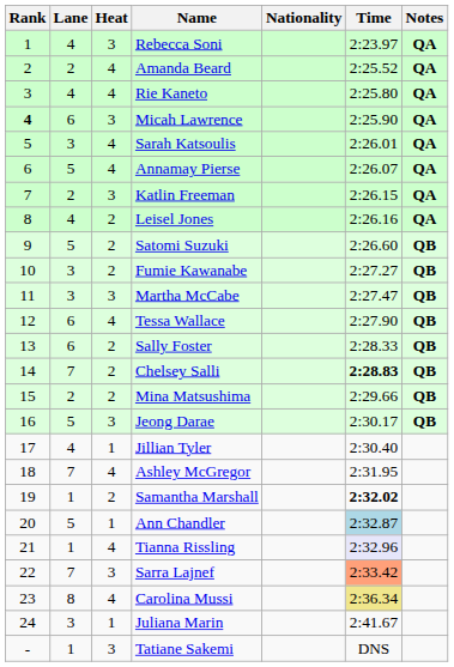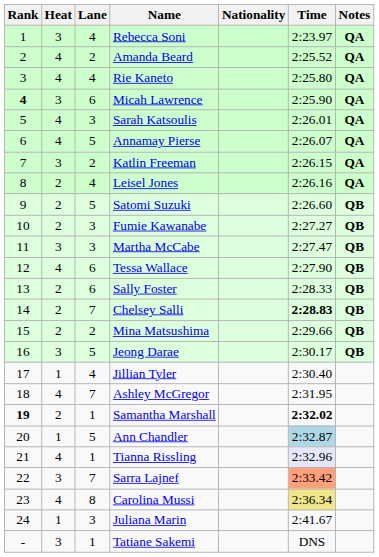 <table class="wikitable sortable" style="text-align:center">
 <tr>
 <th>Rank</th>
+<th>Heat</th>
 <th>Lane</th>
-<th>Heat</th>
 <th>Name</th>
 <th>Nationality</th>
 <th>Time</th>
 <th>Notes</th>
 </tr>
 <tr bgcolor=ccffcc>
 <td>1</td>
+<td>3</td>
 <td>4</td>
-<td>3</td>
 <td align=left><a href='#'>Rebecca Soni</a></td>
 <td align=left></td>
 <td>2:23.97</td>
 <td><strong>QA</strong></td>
 </tr>
 <tr bgcolor=ccffcc>
 <td>2</td>
+<td>4</td>
 <td>2</td>
-<td>4</td>
 <td align=left><a href='#'>Amanda Beard</a></td>
 <td align=left></td>
 <td>2:25.52</td>
 <td><strong>QA</strong></td>
 </tr>
 <tr bgcolor=ccffcc>
 <td>3</td>
 <td>4</td>
 <td>4</td>
 <td align=left><a href='#'>Rie Kaneto</a></td>
 <td align=left></td>
 <td>2:25.80</td>
 <td><strong>QA</strong></td>
 </tr>
 <tr bgcolor=ccffcc>
 <td><strong>4</strong></td>
+<td>3</td>
 <td>6</td>
-<td>3</td>
 <td align=left><a href='#'>Micah Lawrence</a></td>
 <td align=left></td>
 <td>2:25.90</td>
 <td><strong>QA</strong></td>
 </tr>
 <tr bgcolor=ccffcc>
 <td>5</td>
+<td>4</td>
 <td>3</td>
-<td>4</td>
 <td align=left><a href='#'>Sarah Katsoulis</a></td>
 <td align=left></td>
 <td>2:26.01</td>
 <td><strong>QA</strong></td>
 </tr>
 <tr bgcolor=ccffcc>
 <td>6</td>
+<td>4</td>
 <td>5</td>
-<td>4</td>
 <td align=left><a href='#'>Annamay Pierse</a></td>
 <td align=left></td>
 <td>2:26.07</td>
 <td><strong>QA</strong></td>
 </tr>
 <tr bgcolor=ccffcc>
 <td>7</td>
+<td>3</td>
 <td>2</td>
-<td>3</td>
 <td align=left><a href='#'>Katlin Freeman</a></td>
 <td align=left></td>
 <td>2:26.15</td>
 <td><strong>QA</strong></td>
 </tr>
 <tr bgcolor=ccffcc>
 <td>8</td>
+<td>2</td>
 <td>4</td>
-<td>2</td>
 <td align=left><a href='#'>Leisel Jones</a></td>
 <td align=left></td>
 <td>2:26.16</td>
 <td><strong>QA</strong></td>
 </tr>
 <tr bgcolor=ddffdd>
 <td>9</td>
+<td>2</td>
 <td>5</td>
-<td>2</td>
 <td align=left><a href='#'>Satomi Suzuki</a></td>
 <td align=left></td>
 <td>2:26.60</td>
 <td><strong>QB</strong></td>
 </tr>
 <tr bgcolor=ddffdd>
 <td>10</td>
+<td>2</td>
 <td>3</td>
-<td>2</td>
 <td align=left><a href='#'>Fumie Kawanabe</a></td>
 <td align=left></td>
 <td>2:27.27</td>
 <td><strong>QB</strong></td>
 </tr>
 <tr bgcolor=ddffdd>
 <td>11</td>
 <td>3</td>
 <td>3</td>
 <td align=left><a href='#'>Martha McCabe</a></td>
 <td align=left></td>
 <td>2:27.47</td>
 <td><strong>QB</strong></td>
 </tr>
 <tr bgcolor=ddffdd>
 <td>12</td>
+<td>4</td>
 <td>6</td>
-<td>4</td>
 <td align=left><a href='#'>Tessa Wallace</a></td>
 <td align=left></td>
 <td>2:27.90</td>
 <td><strong>QB</strong></td>
 </tr>
 <tr bgcolor=ddffdd>
 <td>13</td>
+<td>2</td>
 <td>6</td>
-<td>2</td>
 <td align=left><a href='#'>Sally Foster</a></td>
 <td align=left></td>
 <td>2:28.33</td>
 <td><strong>QB</strong></td>
 </tr>
 <tr bgcolor=ddffdd>
 <td>14</td>
+<td>2</td>
 <td>7</td>
-<td>2</td>
 <td align=left><a href='#'>Chelsey Salli</a></td>
 <td align=left></td>
 <td><strong>2:28.83</strong></td>
 <td><strong>QB</strong></td>
 </tr>
 <tr bgcolor=ddffdd>
 <td>15</td>
 <td>2</td>
 <td>2</td>
 <td align=left><a href='#'>Mina Matsushima</a></td>
 <td align=left></td>
 <td>2:29.66</td>
 <td><strong>QB</strong></td>
 </tr>
 <tr bgcolor=ddffdd>
 <td>16</td>
+<td>3</td>
 <td>5</td>
-<td>3</td>
 <td align=left><a href='#'>Jeong Darae</a></td>
 <td align=left></td>
 <td>2:30.17</td>
 <td><strong>QB</strong></td>
 </tr>
 <tr>
 <td>17</td>
+<td>1</td>
 <td>4</td>
-<td>1</td>
 <td align=left><a href='#'>Jillian Tyler</a></td>
 <td align=left></td>
 <td>2:30.40</td>
 <td></td>
 </tr>
 <tr>
 <td>18</td>
+<td>4</td>
 <td>7</td>
-<td>4</td>
 <td align=left><a href='#'>Ashley McGregor</a></td>
 <td align=left></td>
 <td>2:31.95</td>
 <td></td>
 </tr>
 <tr>
-<td>19</td>
+<td><strong>19</strong></td>
+<td>2</td>
 <td>1</td>
-<td>2</td>
 <td align=left><a href='#'>Samantha Marshall</a></td>
 <td align=left></td>
 <td><strong>2:32.02</strong></td>
 <td></td>
 </tr>
 <tr>
 <td>20</td>
+<td>1</td>
 <td>5</td>
-<td>1</td>
 <td align=left><a href='#'>Ann Chandler</a></td>
 <td align=left></td>
 <td style="background: lightblue;">2:32.87</td>
 <td></td>
 </tr>
 <tr>
 <td>21</td>
+<td>4</td>
 <td>1</td>
-<td>4</td>
 <td align=left><a href='#'>Tianna Rissling</a></td>
 <td align=left></td>
 <td style="background: lavender;">2:32.96</td>
 <td></td>
 </tr>
 <tr>
 <td>22</td>
+<td>3</td>
 <td>7</td>
-<td>3</td>
 <td align=left><a href='#'>Sarra Lajnef</a></td>
 <td align=left></td>
 <td style="background: lightsalmon;">2:33.42</td>
 <td></td>
 </tr>
 <tr>
 <td>23</td>
+<td>4</td>
 <td>8</td>
-<td>4</td>
 <td align=left><a href='#'>Carolina Mussi</a></td>
 <td align=left></td>
 <td style="background: khaki;">2:36.34</td>
 <td></td>
 </tr>
 <tr>
 <td>24</td>
+<td>1</td>
 <td>3</td>
-<td>1</td>
 <td align=left><a href='#'>Juliana Marin</a></td>
 <td align=left></td>
 <td>2:41.67</td>
 <td></td>
 </tr>
 <tr>
 <td>-</td>
+<td>3</td>
 <td>1</td>
-<td>3</td>
 <td align=left><a href='#'>Tatiane Sakemi</a></td>
 <td align=left></td>
 <td>DNS</td>
 <td></td>
 </tr>
 </table>
